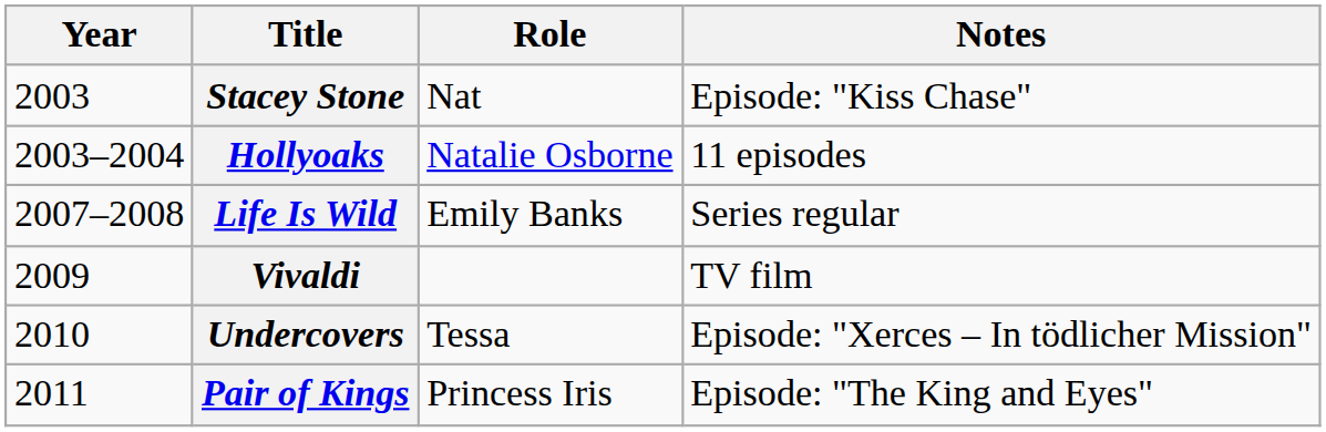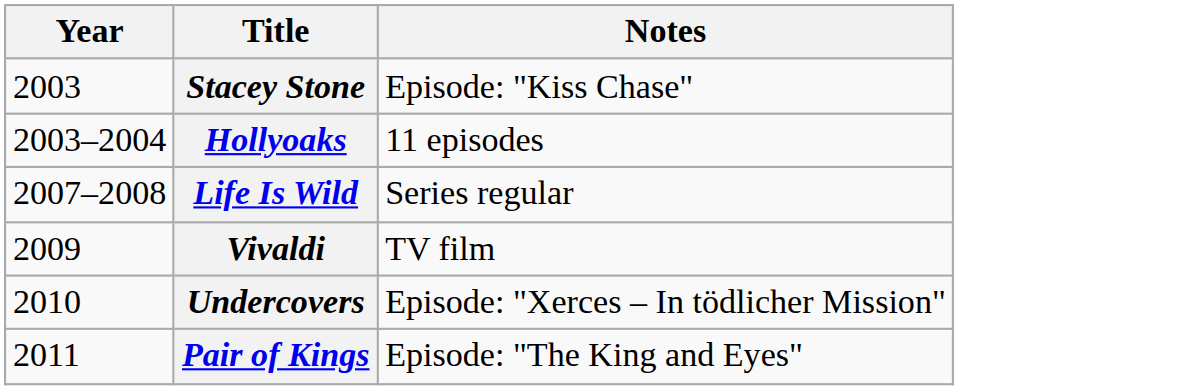 <table class="wikitable sortable plainrowheaders">
 <tr>
 <th scope="col">Year</th>
 <th scope="col">Title</th>
-<th scope="col">Role</th>
 <th scope="col" class="unsortable">Notes</th>
 </tr>
 <tr>
 <td align=>2003</td>
 <th scope="row"><em>Stacey Stone</em></th>
-<td>Nat</td>
 <td>Episode: "Kiss Chase"</td>
 </tr>
 <tr>
 <td align=>2003–2004</td>
 <th scope="row"><em><a href='#'>Hollyoaks</a></em></th>
-<td><a href='#'>Natalie Osborne</a></td>
 <td>11 episodes</td>
 </tr>
 <tr>
 <td align=>2007–2008</td>
 <th scope="row"><em><a href='#'>Life Is Wild</a></em></th>
-<td>Emily Banks</td>
 <td>Series regular</td>
 </tr>
 <tr>
 <td align=>2009</td>
 <th scope="row"><em>Vivaldi</em></th>
-<td></td>
 <td>TV film</td>
 </tr>
 <tr>
 <td align=>2010</td>
 <th scope="row"><em>Undercovers</em></th>
-<td>Tessa</td>
 <td>Episode: "Xerces – In tödlicher Mission"</td>
 </tr>
 <tr>
 <td align=>2011</td>
 <th scope="row"><em><a href='#'>Pair of Kings</a></em></th>
-<td>Princess Iris</td>
 <td>Episode: "The King and Eyes"</td>
 </tr>
 </table>
